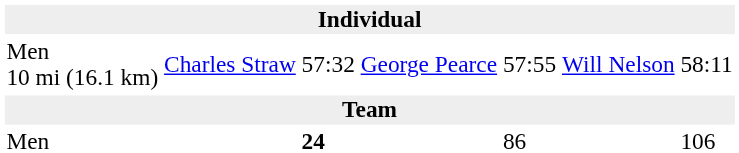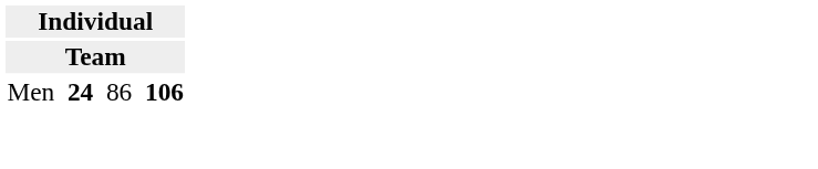 <table>
 <tr>
 <td colspan=7 bgcolor=#eeeeee style=text-align:center;><strong>Individual</strong></td>
-</tr>
-<tr>
-<td>Men<br>10 mi (16.1 km)</td>
-<td><a href='#'>Charles Straw</a><br></td>
-<td>57:32</td>
-<td><a href='#'>George Pearce</a><br></td>
-<td>57:55</td>
-<td><a href='#'>Will Nelson</a><br></td>
-<td>58:11</td>
 </tr>
 <tr>
 <td colspan=7 bgcolor=#eeeeee style=text-align:center;><strong>Team</strong></td>
 </tr>
 <tr>
 <td>Men</td>
 <td></td>
 <td><strong>24</strong></td>
 <td></td>
 <td>86</td>
 <td></td>
-<td>106</td>
+<td><strong>106</strong></td>
 </tr>
 </table>
